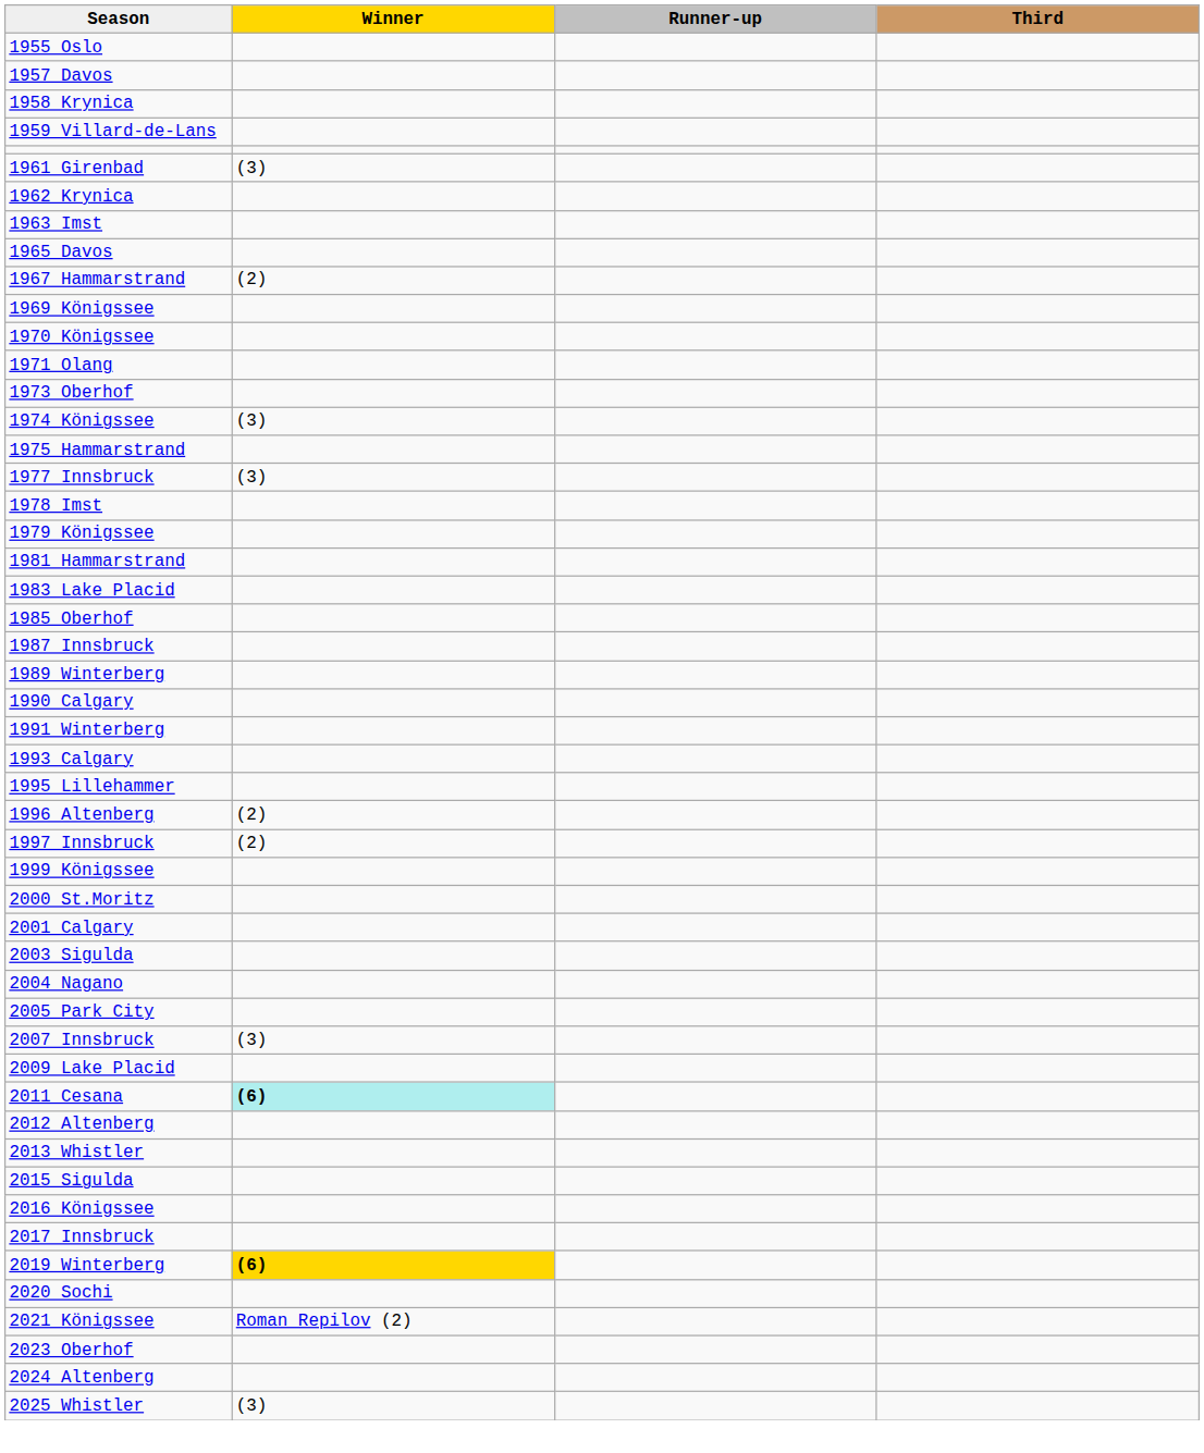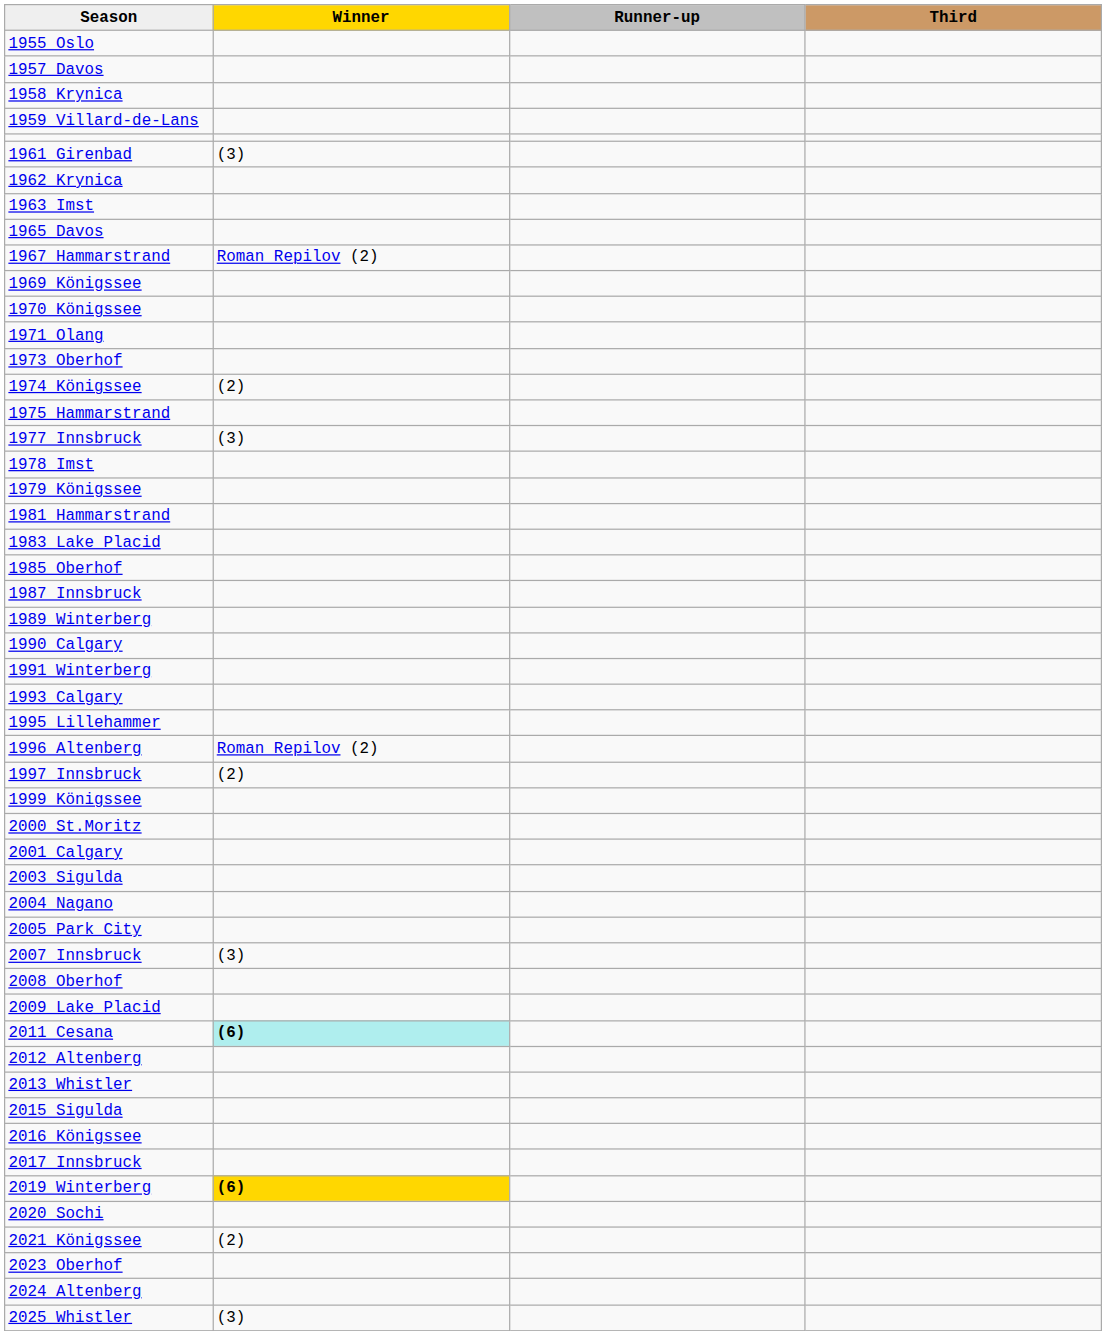 <table class="wikitable sortable" style="width:900px;">
 <tr>
 <th style="width:19%; background:#efefef;">Season</th>
 <th style="width:27%; background:gold">Winner</th>
 <th style="width:27%; background:silver">Runner-up</th>
 <th style="width:27%; background:#CC9966">Third</th>
 </tr>
 <tr>
 <td><a href='#'>1955 Oslo</a></td>
 <td></td>
 <td></td>
 <td></td>
 </tr>
 <tr>
 <td><a href='#'>1957 Davos</a></td>
 <td></td>
 <td></td>
 <td></td>
 </tr>
 <tr>
 <td><a href='#'>1958 Krynica</a></td>
 <td></td>
 <td></td>
 <td></td>
 </tr>
 <tr>
 <td><a href='#'>1959 Villard-de-Lans</a></td>
 <td></td>
 <td></td>
 <td></td>
 </tr>
 <tr>
 <td><a href='#'></a></td>
 <td></td>
 <td></td>
 <td></td>
 </tr>
 <tr>
 <td><a href='#'>1961 Girenbad</a></td>
 <td> (3)</td>
 <td></td>
 <td></td>
 </tr>
 <tr>
 <td><a href='#'>1962 Krynica</a></td>
 <td></td>
 <td></td>
 <td></td>
 </tr>
 <tr>
 <td><a href='#'>1963 Imst</a></td>
 <td></td>
 <td></td>
 <td></td>
 </tr>
 <tr>
 <td><a href='#'>1965 Davos</a></td>
 <td></td>
 <td></td>
 <td></td>
 </tr>
 <tr>
 <td><a href='#'>1967 Hammarstrand</a></td>
-<td> (2)</td>
+<td> <a href='#'>Roman Repilov</a>  (2)</td>
 <td></td>
 <td></td>
 </tr>
 <tr>
 <td><a href='#'>1969 Königssee</a></td>
 <td></td>
 <td></td>
 <td></td>
 </tr>
 <tr>
 <td><a href='#'>1970 Königssee</a></td>
 <td></td>
 <td></td>
 <td></td>
 </tr>
 <tr>
 <td><a href='#'>1971 Olang</a></td>
 <td></td>
 <td></td>
 <td></td>
 </tr>
 <tr>
 <td><a href='#'>1973 Oberhof</a></td>
 <td></td>
 <td></td>
 <td></td>
 </tr>
 <tr>
 <td><a href='#'>1974 Königssee</a></td>
-<td> (3)</td>
+<td> (2)</td>
 <td></td>
 <td></td>
 </tr>
 <tr>
 <td><a href='#'>1975 Hammarstrand</a></td>
 <td></td>
 <td></td>
 <td></td>
 </tr>
 <tr>
 <td><a href='#'>1977 Innsbruck</a></td>
 <td> (3)</td>
 <td></td>
 <td></td>
 </tr>
 <tr>
 <td><a href='#'>1978 Imst</a></td>
 <td></td>
 <td></td>
 <td></td>
 </tr>
 <tr>
 <td><a href='#'>1979 Königssee</a></td>
 <td></td>
 <td></td>
 <td></td>
 </tr>
 <tr>
 <td><a href='#'>1981 Hammarstrand</a></td>
 <td></td>
 <td></td>
 <td></td>
 </tr>
 <tr>
 <td><a href='#'>1983 Lake Placid</a></td>
 <td></td>
 <td></td>
 <td></td>
 </tr>
 <tr>
 <td><a href='#'>1985 Oberhof</a></td>
 <td></td>
 <td></td>
 <td></td>
 </tr>
 <tr>
 <td><a href='#'>1987 Innsbruck</a></td>
 <td></td>
 <td></td>
 <td></td>
 </tr>
 <tr>
 <td><a href='#'>1989 Winterberg</a></td>
 <td></td>
 <td></td>
 <td></td>
 </tr>
 <tr>
 <td><a href='#'>1990 Calgary</a></td>
 <td></td>
 <td></td>
 <td></td>
 </tr>
 <tr>
 <td><a href='#'>1991 Winterberg</a></td>
 <td></td>
 <td></td>
 <td></td>
 </tr>
 <tr>
 <td><a href='#'>1993 Calgary</a></td>
 <td></td>
 <td></td>
 <td></td>
 </tr>
 <tr>
 <td><a href='#'>1995 Lillehammer</a></td>
 <td></td>
 <td></td>
 <td></td>
 </tr>
 <tr>
 <td><a href='#'>1996 Altenberg</a></td>
-<td> (2)</td>
+<td> <a href='#'>Roman Repilov</a>  (2)</td>
 <td></td>
 <td></td>
 </tr>
 <tr>
 <td><a href='#'>1997 Innsbruck</a></td>
 <td> (2)</td>
 <td></td>
 <td></td>
 </tr>
 <tr>
 <td><a href='#'>1999 Königssee</a></td>
 <td></td>
 <td></td>
 <td></td>
 </tr>
 <tr>
 <td><a href='#'>2000 St.Moritz</a></td>
 <td></td>
 <td></td>
 <td></td>
 </tr>
 <tr>
 <td><a href='#'>2001 Calgary</a></td>
 <td></td>
 <td></td>
 <td></td>
 </tr>
 <tr>
 <td><a href='#'>2003 Sigulda</a></td>
 <td></td>
 <td></td>
 <td></td>
 </tr>
 <tr>
 <td><a href='#'>2004 Nagano</a></td>
 <td></td>
 <td></td>
 <td></td>
 </tr>
 <tr>
 <td><a href='#'>2005 Park City</a></td>
 <td></td>
 <td></td>
 <td></td>
 </tr>
 <tr>
 <td><a href='#'>2007 Innsbruck</a></td>
 <td> (3)</td>
+<td></td>
+<td></td>
+</tr>
+<tr>
+<td><a href='#'>2008 Oberhof</a></td>
+<td></td>
 <td></td>
 <td></td>
 </tr>
 <tr>
 <td><a href='#'>2009 Lake Placid</a></td>
 <td></td>
 <td></td>
 <td></td>
 </tr>
 <tr>
 <td><a href='#'>2011 Cesana</a></td>
 <td style="background: paleturquoise;"> <strong>(6)</strong></td>
 <td></td>
 <td></td>
 </tr>
 <tr>
 <td><a href='#'>2012 Altenberg</a></td>
 <td></td>
 <td></td>
 <td></td>
 </tr>
 <tr>
 <td><a href='#'>2013 Whistler</a></td>
 <td></td>
 <td></td>
 <td></td>
 </tr>
 <tr>
 <td><a href='#'>2015 Sigulda</a></td>
 <td></td>
 <td></td>
 <td></td>
 </tr>
 <tr>
 <td><a href='#'>2016 Königssee</a></td>
 <td></td>
 <td></td>
 <td></td>
 </tr>
 <tr>
 <td><a href='#'>2017 Innsbruck</a></td>
 <td></td>
 <td></td>
 <td></td>
 </tr>
 <tr>
 <td><a href='#'>2019 Winterberg</a></td>
 <td style="background: gold;"> <strong>(6)</strong></td>
 <td></td>
 <td></td>
 </tr>
 <tr>
 <td><a href='#'>2020 Sochi</a></td>
 <td></td>
 <td></td>
 <td></td>
 </tr>
 <tr>
 <td><a href='#'>2021 Königssee</a></td>
-<td> <a href='#'>Roman Repilov</a>  (2)</td>
+<td> (2)</td>
 <td></td>
 <td></td>
 </tr>
 <tr>
 <td><a href='#'>2023 Oberhof</a></td>
 <td></td>
 <td></td>
 <td></td>
 </tr>
 <tr>
 <td><a href='#'>2024 Altenberg</a></td>
 <td></td>
 <td></td>
 <td></td>
 </tr>
 <tr>
 <td><a href='#'>2025 Whistler</a></td>
 <td> (3)</td>
 <td></td>
 <td></td>
 </tr>
 </table>
